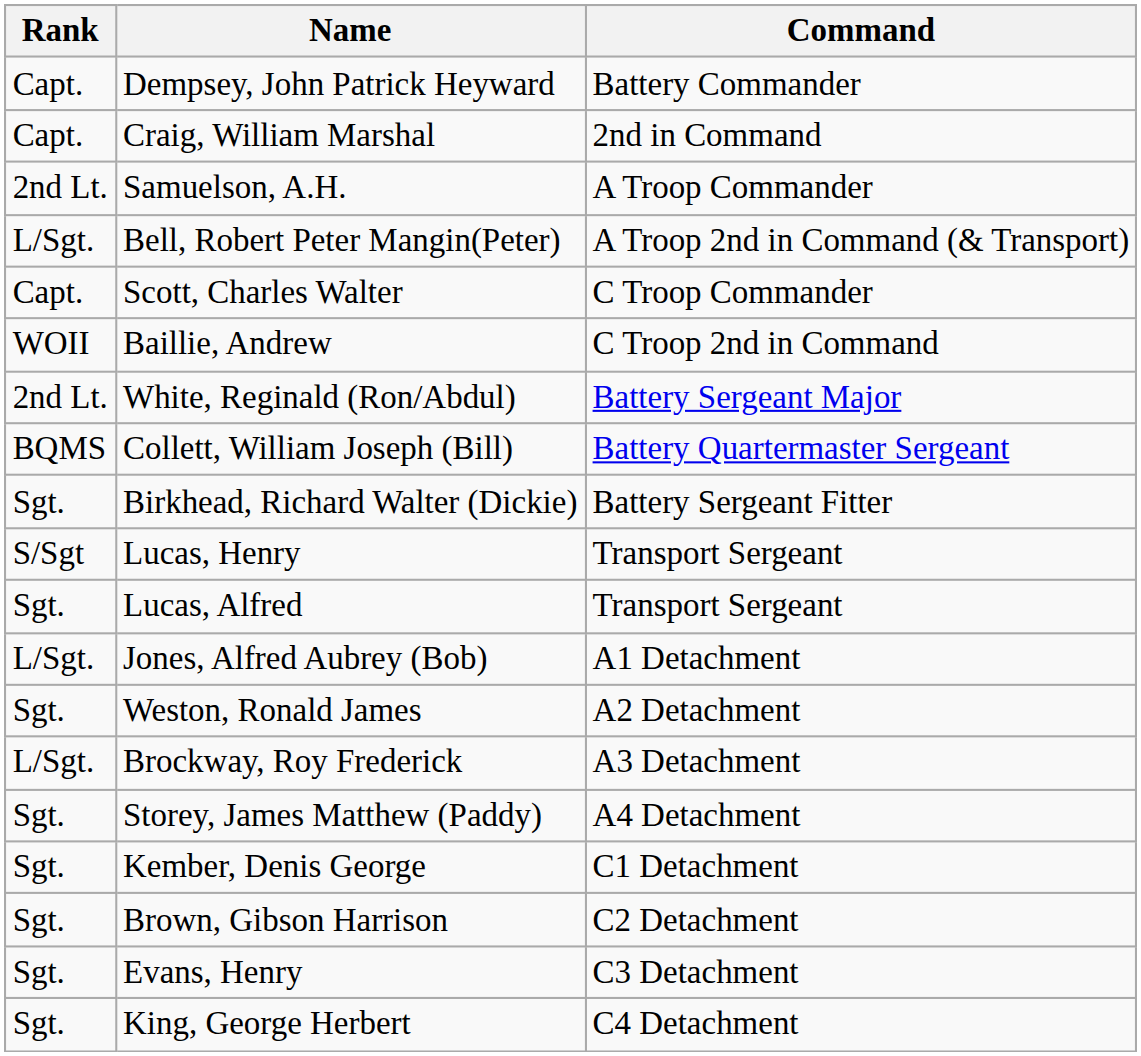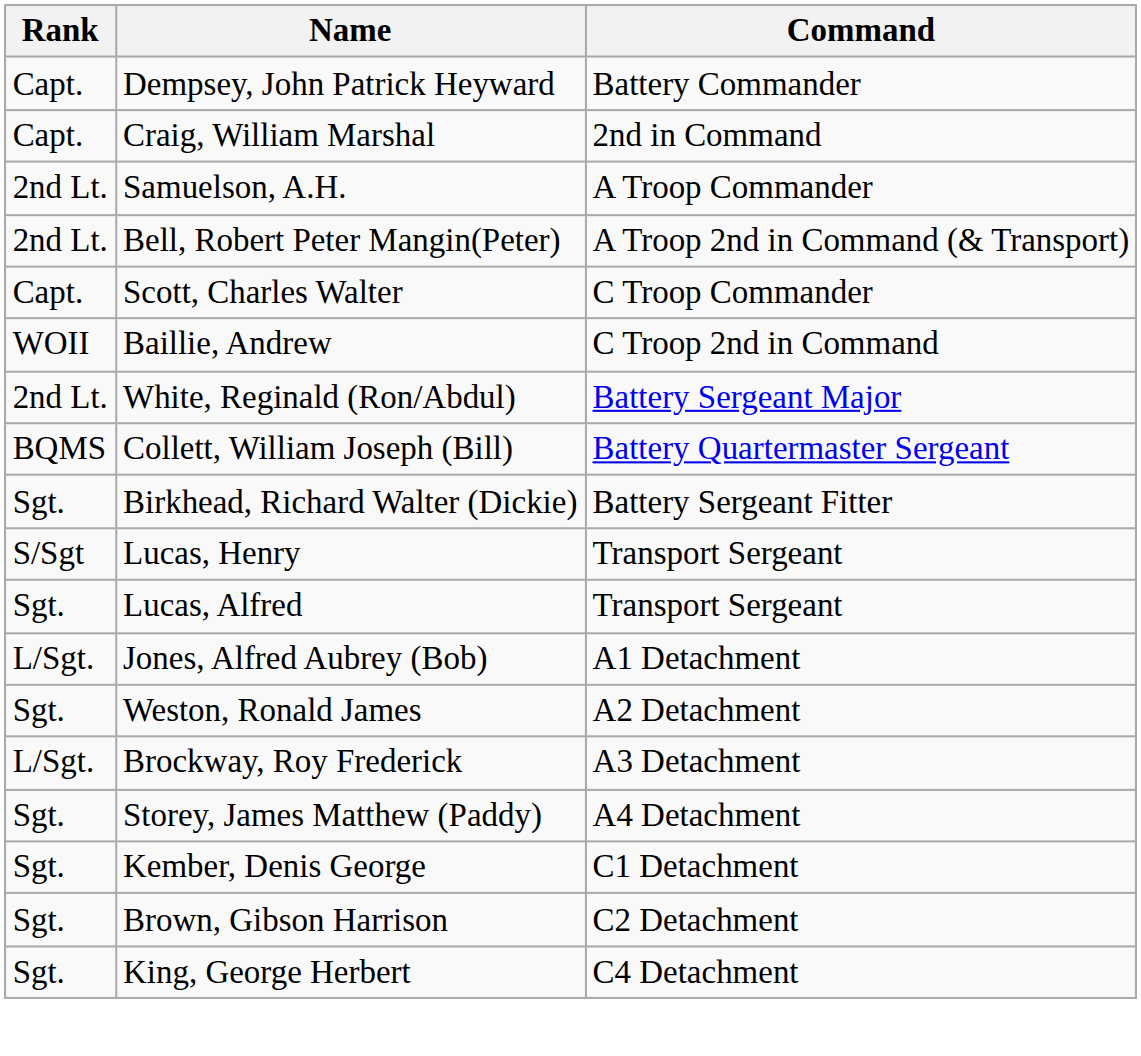 <table class="wikitable">
 <tr>
 <th>Rank</th>
 <th>Name</th>
 <th>Command</th>
 </tr>
 <tr>
 <td>Capt.</td>
 <td>Dempsey, John Patrick Heyward</td>
 <td>Battery Commander</td>
 </tr>
 <tr>
 <td>Capt.</td>
 <td>Craig, William Marshal</td>
 <td>2nd in Command</td>
 </tr>
 <tr>
 <td>2nd Lt.</td>
 <td>Samuelson, A.H.</td>
 <td>A Troop Commander</td>
 </tr>
 <tr>
-<td>L/Sgt.</td>
+<td>2nd Lt.</td>
 <td>Bell, Robert Peter Mangin(Peter)</td>
 <td>A Troop 2nd in Command (& Transport)</td>
 </tr>
 <tr>
 <td>Capt.</td>
 <td>Scott, Charles Walter</td>
 <td>C Troop Commander</td>
 </tr>
 <tr>
 <td>WOII</td>
 <td>Baillie, Andrew</td>
 <td>C Troop 2nd in Command</td>
 </tr>
 <tr>
 <td>2nd Lt.</td>
 <td>White, Reginald (Ron/Abdul)</td>
 <td><a href='#'>Battery Sergeant Major</a></td>
 </tr>
 <tr>
 <td>BQMS</td>
 <td>Collett, William Joseph (Bill)</td>
 <td><a href='#'>Battery Quartermaster Sergeant</a></td>
 </tr>
 <tr>
 <td>Sgt.</td>
 <td>Birkhead, Richard Walter (Dickie)</td>
 <td>Battery Sergeant Fitter</td>
 </tr>
 <tr>
 <td>S/Sgt</td>
 <td>Lucas, Henry</td>
 <td>Transport Sergeant</td>
 </tr>
 <tr>
 <td>Sgt.</td>
 <td>Lucas, Alfred</td>
 <td>Transport Sergeant</td>
 </tr>
 <tr>
 <td>L/Sgt.</td>
 <td>Jones, Alfred Aubrey (Bob)</td>
 <td>A1 Detachment</td>
 </tr>
 <tr>
 <td>Sgt.</td>
 <td>Weston, Ronald James</td>
 <td>A2 Detachment</td>
 </tr>
 <tr>
 <td>L/Sgt.</td>
 <td>Brockway, Roy Frederick</td>
 <td>A3 Detachment</td>
 </tr>
 <tr>
 <td>Sgt.</td>
 <td>Storey, James Matthew (Paddy)</td>
 <td>A4 Detachment</td>
 </tr>
 <tr>
 <td>Sgt.</td>
 <td>Kember, Denis George</td>
 <td>C1 Detachment</td>
 </tr>
 <tr>
 <td>Sgt.</td>
 <td>Brown, Gibson Harrison</td>
 <td>C2 Detachment</td>
 </tr>
 <tr>
 <td>Sgt.</td>
-<td>Evans, Henry</td>
-<td>C3 Detachment</td>
-</tr>
-<tr>
-<td>Sgt.</td>
 <td>King, George Herbert</td>
 <td>C4 Detachment</td>
 </tr>
 </table>
